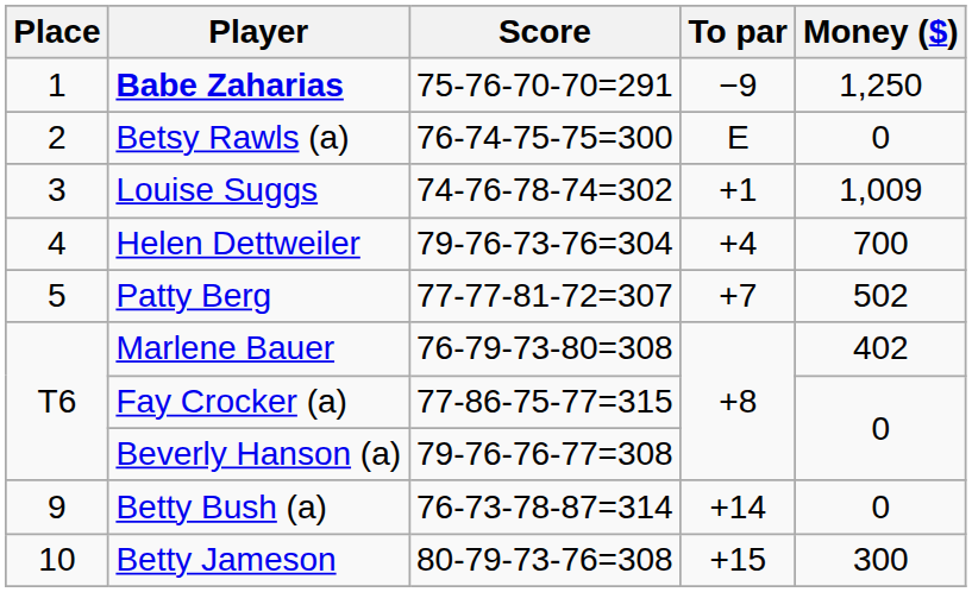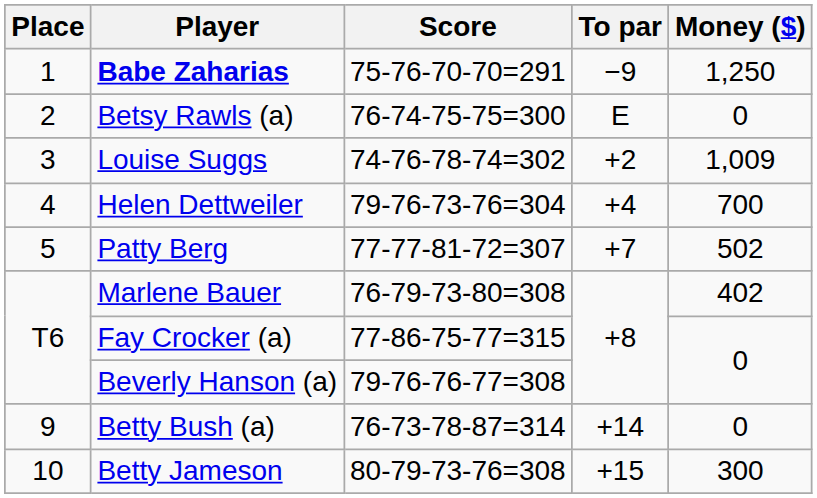 <table class="wikitable">
 <tr>
 <th>Place</th>
 <th>Player</th>
 <th>Score</th>
 <th>To par</th>
 <th>Money (<a href='#'>$</a>)</th>
 </tr>
 <tr>
 <td align=center>1</td>
 <td> <strong><a href='#'>Babe Zaharias</a></strong></td>
 <td>75-76-70-70=291</td>
 <td align=center>−9</td>
 <td align=center>1,250</td>
 </tr>
 <tr>
 <td align=center>2</td>
 <td> <a href='#'>Betsy Rawls</a> (a)</td>
 <td>76-74-75-75=300</td>
 <td align=center>E</td>
 <td align=center>0</td>
 </tr>
 <tr>
 <td align=center>3</td>
 <td> <a href='#'>Louise Suggs</a></td>
 <td>74-76-78-74=302</td>
-<td align=center>+1</td>
+<td align=center>+2</td>
 <td align=center>1,009</td>
 </tr>
 <tr>
 <td align=center>4</td>
 <td> <a href='#'>Helen Dettweiler</a></td>
 <td>79-76-73-76=304</td>
 <td align=center>+4</td>
 <td align=center>700</td>
 </tr>
 <tr>
 <td align=center>5</td>
 <td> <a href='#'>Patty Berg</a></td>
 <td>77-77-81-72=307</td>
 <td align=center>+7</td>
 <td align=center>502</td>
 </tr>
 <tr>
 <td align=center rowspan=3>T6</td>
 <td> <a href='#'>Marlene Bauer</a></td>
 <td>76-79-73-80=308</td>
 <td align=center rowspan=3>+8</td>
 <td align=center>402</td>
 </tr>
 <tr>
 <td> <a href='#'>Fay Crocker</a> (a)</td>
 <td>77-86-75-77=315</td>
 <td align=center rowspan=2>0</td>
 </tr>
 <tr>
 <td> <a href='#'>Beverly Hanson</a> (a)</td>
 <td>79-76-76-77=308</td>
 </tr>
 <tr>
 <td align=center>9</td>
 <td> <a href='#'>Betty Bush</a> (a)</td>
 <td>76-73-78-87=314</td>
 <td align=center>+14</td>
 <td align=center>0</td>
 </tr>
 <tr>
 <td align=center>10</td>
 <td> <a href='#'>Betty Jameson</a></td>
 <td>80-79-73-76=308</td>
 <td align=center>+15</td>
 <td align=center>300</td>
 </tr>
 </table>
